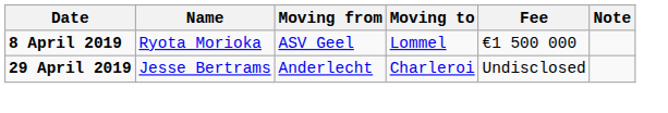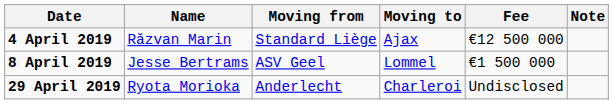 <table class="wikitable sortable">
 <tr>
 <th>Date</th>
 <th>Name</th>
 <th>Moving from</th>
 <th>Moving to</th>
 <th>Fee</th>
 <th>Note</th>
 </tr>
 <tr>
+<td><strong>4 April 2019</strong></td>
+<td> <a href='#'>Răzvan Marin</a></td>
+<td><a href='#'>Standard Liège</a></td>
+<td> <a href='#'>Ajax</a></td>
+<td>€12 500 000 </td>
+<td></td>
+</tr>
+<tr>
 <td><strong>8 April 2019</strong></td>
-<td> <a href='#'>Ryota Morioka</a></td>
+<td> <a href='#'>Jesse Bertrams</a></td>
 <td><a href='#'>ASV Geel</a></td>
 <td><a href='#'>Lommel</a></td>
 <td>€1 500 000 </td>
 <td align=center></td>
 </tr>
 <tr>
 <td><strong>29 April 2019</strong></td>
-<td> <a href='#'>Jesse Bertrams</a></td>
+<td> <a href='#'>Ryota Morioka</a></td>
 <td><a href='#'>Anderlecht</a></td>
 <td><a href='#'>Charleroi</a></td>
 <td>Undisclosed </td>
 <td></td>
 </tr>
 </table>
